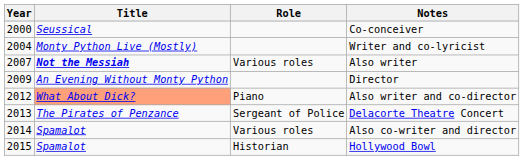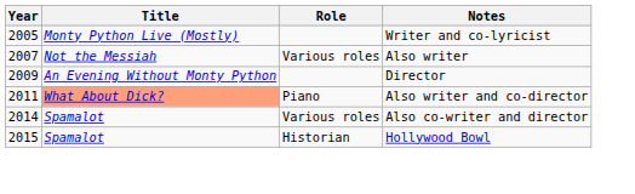 <table class="wikitable sortable">
 <tr style="background:#b0c4de; text-align:center;">
 <th>Year</th>
 <th>Title</th>
 <th>Role</th>
 <th>Notes</th>
 </tr>
 <tr>
-<td>2000</td>
-<td><em><a href='#'>Seussical</a></em></td>
-<td></td>
-<td>Co-conceiver</td>
-</tr>
-<tr>
-<td>2004</td>
+<td>2005</td>
 <td><em><a href='#'>Monty Python Live (Mostly)</a></em></td>
 <td></td>
 <td>Writer and co-lyricist</td>
 </tr>
 <tr>
 <td>2007</td>
-<td><strong><em><a href='#'>Not the Messiah</a></em></strong></td>
+<td><em><a href='#'>Not the Messiah</a></em></td>
 <td>Various roles</td>
 <td>Also writer</td>
 </tr>
 <tr>
 <td>2009</td>
 <td><em><a href='#'>An Evening Without Monty Python</a></em></td>
 <td></td>
 <td>Director</td>
 </tr>
 <tr>
-<td>2012</td>
+<td>2011</td>
 <td style="background: lightsalmon;"><em><a href='#'>What About Dick?</a></em></td>
 <td>Piano</td>
 <td>Also writer and co-director</td>
-</tr>
-<tr>
-<td>2013</td>
-<td><em><a href='#'>The Pirates of Penzance</a></em></td>
-<td>Sergeant of Police</td>
-<td><a href='#'>Delacorte Theatre</a> Concert</td>
 </tr>
 <tr>
 <td>2014</td>
 <td><em><a href='#'>Spamalot</a></em></td>
 <td>Various roles</td>
 <td>Also co-writer and director</td>
 </tr>
 <tr>
 <td>2015</td>
 <td><em><a href='#'>Spamalot</a></em></td>
 <td>Historian</td>
 <td><a href='#'>Hollywood Bowl</a></td>
 </tr>
 </table>
